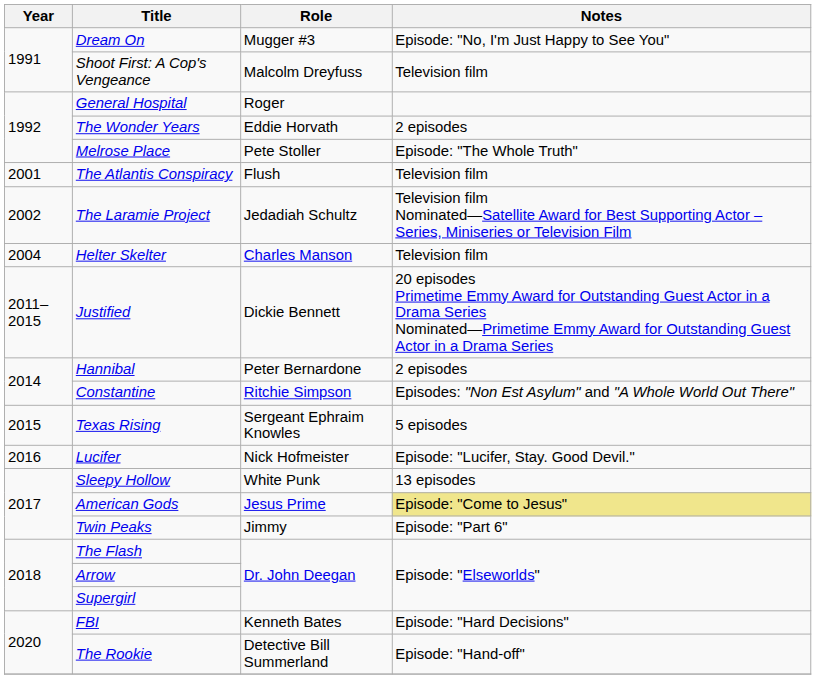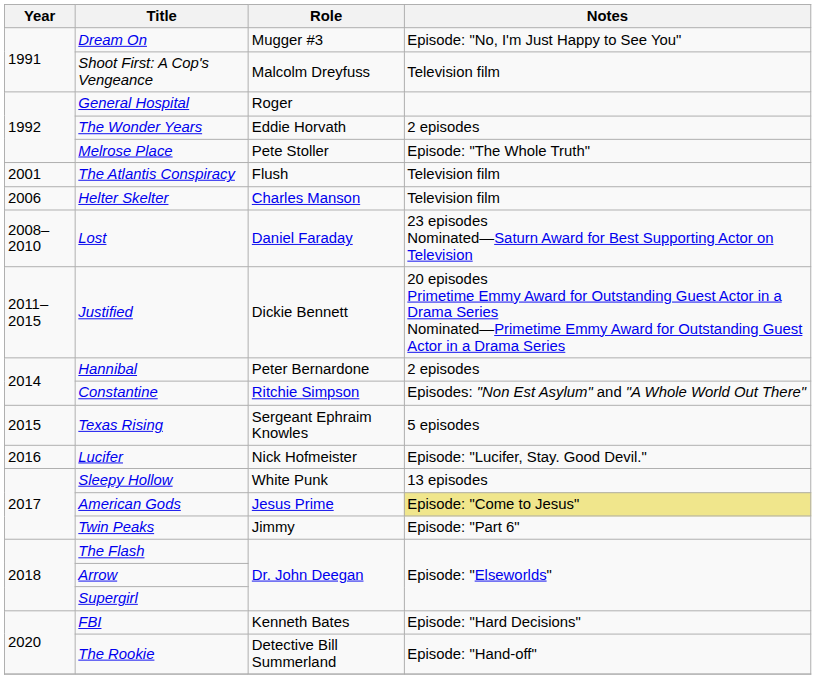 <table class="wikitable sortable">
 <tr>
 <th>Year</th>
 <th>Title</th>
 <th>Role</th>
 <th class="unsortable">Notes</th>
 </tr>
 <tr>
 <td rowspan="2">1991</td>
 <td><em><a href='#'>Dream On</a></em></td>
 <td>Mugger #3</td>
 <td>Episode: "No, I'm Just Happy to See You"</td>
 </tr>
 <tr>
 <td><em>Shoot First: A Cop's Vengeance</em></td>
 <td>Malcolm Dreyfuss</td>
 <td>Television film</td>
 </tr>
 <tr>
 <td rowspan="3">1992</td>
 <td><em><a href='#'>General Hospital</a></em></td>
 <td>Roger</td>
 <td></td>
 </tr>
 <tr>
 <td><em><a href='#'>The Wonder Years</a></em></td>
 <td>Eddie Horvath</td>
 <td>2 episodes</td>
 </tr>
 <tr>
 <td><em><a href='#'>Melrose Place</a></em></td>
 <td>Pete Stoller</td>
 <td>Episode: "The Whole Truth"</td>
 </tr>
 <tr>
 <td>2001</td>
 <td><em><a href='#'>The Atlantis Conspiracy</a></em></td>
 <td>Flush</td>
 <td>Television film</td>
 </tr>
 <tr>
-<td>2002</td>
-<td><em><a href='#'>The Laramie Project</a></em></td>
-<td>Jedadiah Schultz</td>
-<td>Television film<br>Nominated—<a href='#'>Satellite Award for Best Supporting Actor – Series, Miniseries or Television Film</a></td>
-</tr>
-<tr>
-<td>2004</td>
+<td>2006</td>
 <td><em><a href='#'>Helter Skelter</a></em></td>
 <td><a href='#'>Charles Manson</a></td>
 <td>Television film</td>
+</tr>
+<tr>
+<td>2008–2010</td>
+<td><em><a href='#'>Lost</a></em></td>
+<td><a href='#'>Daniel Faraday</a></td>
+<td>23 episodes<br>Nominated—<a href='#'>Saturn Award for Best Supporting Actor on Television</a></td>
 </tr>
 <tr>
 <td>2011–2015</td>
 <td><em><a href='#'>Justified</a></em></td>
 <td>Dickie Bennett</td>
 <td>20 episodes<br><a href='#'>Primetime Emmy Award for Outstanding Guest Actor in a Drama Series</a> <br>Nominated—<a href='#'>Primetime Emmy Award for Outstanding Guest Actor in a Drama Series</a> </td>
 </tr>
 <tr>
 <td rowspan="2">2014</td>
 <td><em><a href='#'>Hannibal</a></em></td>
 <td>Peter Bernardone</td>
 <td>2 episodes</td>
 </tr>
 <tr>
 <td><em><a href='#'>Constantine</a></em></td>
 <td><a href='#'>Ritchie Simpson</a></td>
 <td>Episodes: <em>"Non Est Asylum"</em> and <em>"A Whole World Out There"</em></td>
 </tr>
 <tr>
 <td>2015</td>
 <td><em><a href='#'>Texas Rising</a></em></td>
 <td>Sergeant Ephraim Knowles</td>
 <td>5 episodes</td>
 </tr>
 <tr>
 <td>2016</td>
 <td><em><a href='#'>Lucifer</a></em></td>
 <td>Nick Hofmeister</td>
 <td>Episode: "Lucifer, Stay. Good Devil."</td>
 </tr>
 <tr>
 <td rowspan="3">2017</td>
 <td><em><a href='#'>Sleepy Hollow</a></em></td>
 <td>White Punk</td>
 <td>13 episodes</td>
 </tr>
 <tr>
 <td><em><a href='#'>American Gods</a></em></td>
 <td><a href='#'>Jesus Prime</a></td>
 <td style="background: khaki;">Episode: "Come to Jesus"</td>
 </tr>
 <tr>
 <td><em><a href='#'>Twin Peaks</a></em></td>
 <td>Jimmy</td>
 <td>Episode: "Part 6"</td>
 </tr>
 <tr>
 <td rowspan="3">2018</td>
 <td><em><a href='#'>The Flash</a></em></td>
 <td rowspan="3"><a href='#'>Dr. John Deegan</a></td>
 <td rowspan="3">Episode: "<a href='#'>Elseworlds</a>"</td>
 </tr>
 <tr>
 <td><em><a href='#'>Arrow</a></em></td>
 </tr>
 <tr>
 <td><em><a href='#'>Supergirl</a></em></td>
 </tr>
 <tr>
 <td rowspan="2">2020</td>
 <td><a href='#'><em>FBI</em></a></td>
 <td>Kenneth Bates</td>
 <td>Episode: "Hard Decisions"</td>
 </tr>
 <tr>
 <td><a href='#'><em>The Rookie</em></a></td>
 <td>Detective Bill Summerland</td>
 <td>Episode: "Hand-off"</td>
 </tr>
 <tr>
 </tr>
 </table>
